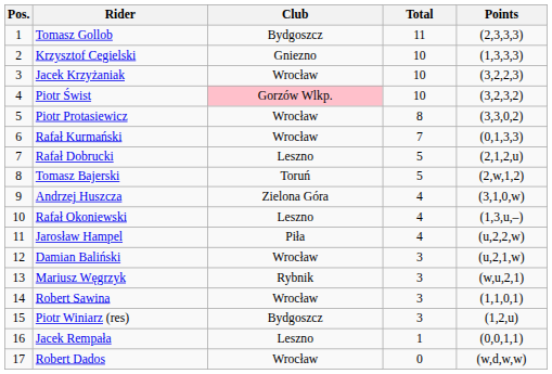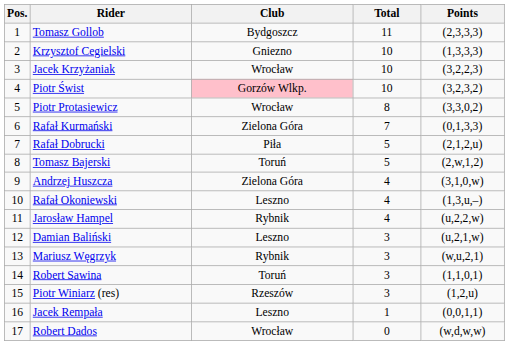 <table class=wikitable style="font-size:93%;">
 <tr>
 <th width=25px>Pos.</th>
 <th width=200px>Rider</th>
 <th width=200px>Club</th>
 <th width=80px>Total</th>
 <th width=100px>Points</th>
 </tr>
 <tr align=center>
 <td>1</td>
 <td align=left><a href='#'>Tomasz Gollob</a></td>
 <td>Bydgoszcz</td>
 <td>11</td>
 <td>(2,3,3,3)</td>
 </tr>
 <tr align=center>
 <td>2</td>
 <td align=left><a href='#'>Krzysztof Cegielski</a></td>
 <td>Gniezno</td>
 <td>10</td>
 <td>(1,3,3,3)</td>
 </tr>
 <tr align=center>
 <td>3</td>
 <td align=left><a href='#'>Jacek Krzyżaniak</a></td>
 <td>Wrocław</td>
 <td>10</td>
 <td>(3,2,2,3)</td>
 </tr>
 <tr align=center>
 <td>4</td>
 <td align=left><a href='#'>Piotr Świst</a></td>
 <td style="background: pink;">Gorzów Wlkp.</td>
 <td>10</td>
 <td>(3,2,3,2)</td>
 </tr>
 <tr align=center>
 <td>5</td>
 <td align=left><a href='#'>Piotr Protasiewicz</a></td>
 <td>Wrocław</td>
 <td>8</td>
 <td>(3,3,0,2)</td>
 </tr>
 <tr align=center>
 <td>6</td>
 <td align=left><a href='#'>Rafał Kurmański</a></td>
-<td>Wrocław</td>
+<td>Zielona Góra</td>
 <td>7</td>
 <td>(0,1,3,3)</td>
 </tr>
 <tr align=center>
 <td>7</td>
 <td align=left><a href='#'>Rafał Dobrucki</a></td>
-<td>Leszno</td>
+<td>Piła</td>
 <td>5</td>
 <td>(2,1,2,u)</td>
 </tr>
 <tr align=center>
 <td>8</td>
 <td align=left><a href='#'>Tomasz Bajerski</a></td>
 <td>Toruń</td>
 <td>5</td>
 <td>(2,w,1,2)</td>
 </tr>
 <tr align=center>
 <td>9</td>
 <td align=left><a href='#'>Andrzej Huszcza</a></td>
 <td>Zielona Góra</td>
 <td>4</td>
 <td>(3,1,0,w)</td>
 </tr>
 <tr align=center>
 <td>10</td>
 <td align=left><a href='#'>Rafał Okoniewski</a></td>
 <td>Leszno</td>
 <td>4</td>
 <td>(1,3,u,–)</td>
 </tr>
 <tr align=center>
 <td>11</td>
 <td align=left><a href='#'>Jarosław Hampel</a></td>
-<td>Piła</td>
+<td>Rybnik</td>
 <td>4</td>
 <td>(u,2,2,w)</td>
 </tr>
 <tr align=center>
 <td>12</td>
 <td align=left><a href='#'>Damian Baliński</a></td>
-<td>Wrocław</td>
+<td>Leszno</td>
 <td>3</td>
 <td>(u,2,1,w)</td>
 </tr>
 <tr align=center>
 <td>13</td>
 <td align=left><a href='#'>Mariusz Węgrzyk</a></td>
 <td>Rybnik</td>
 <td>3</td>
 <td>(w,u,2,1)</td>
 </tr>
 <tr align=center>
 <td>14</td>
 <td align=left><a href='#'>Robert Sawina</a></td>
-<td>Wrocław</td>
+<td>Toruń</td>
 <td>3</td>
 <td>(1,1,0,1)</td>
 </tr>
 <tr align=center>
 <td>15</td>
 <td align=left><a href='#'>Piotr Winiarz</a> (res)</td>
-<td>Bydgoszcz</td>
+<td>Rzeszów</td>
 <td>3</td>
 <td>(1,2,u)</td>
 </tr>
 <tr align=center>
 <td>16</td>
 <td align=left><a href='#'>Jacek Rempała</a></td>
 <td>Leszno</td>
 <td>1</td>
 <td>(0,0,1,1)</td>
 </tr>
 <tr align=center>
 <td>17</td>
 <td align=left><a href='#'>Robert Dados</a></td>
 <td>Wrocław</td>
 <td>0</td>
 <td>(w,d,w,w)</td>
 </tr>
 </table>
